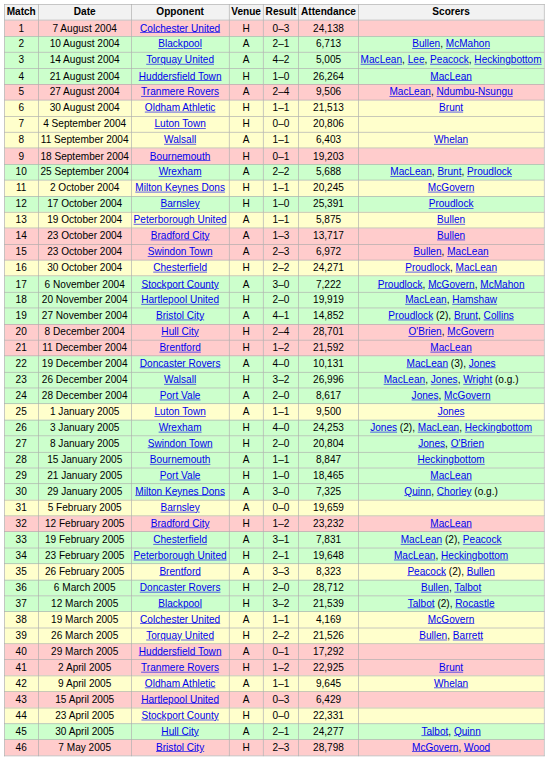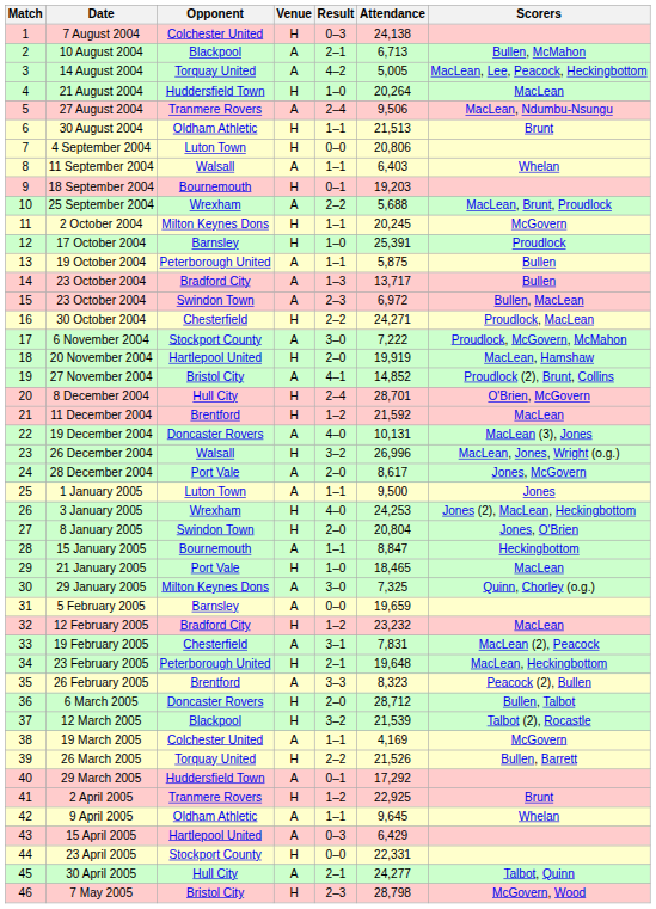 <table class="wikitable" style="font-size:100%; text-align:center">
 <tr>
 <th>Match</th>
 <th>Date</th>
 <th>Opponent</th>
 <th>Venue</th>
 <th>Result</th>
 <th>Attendance</th>
 <th>Scorers</th>
 </tr>
 <tr style="background: #FFCCCC;">
 <td>1</td>
 <td>7 August 2004</td>
 <td><a href='#'>Colchester United</a></td>
 <td>H</td>
 <td>0–3</td>
 <td>24,138</td>
 <td></td>
 </tr>
 <tr style="background: #CCFFCC;">
 <td>2</td>
 <td>10 August 2004</td>
 <td><a href='#'>Blackpool</a></td>
 <td>A</td>
 <td>2–1</td>
 <td>6,713</td>
 <td><a href='#'>Bullen</a>, <a href='#'>McMahon</a></td>
 </tr>
 <tr style="background: #CCFFCC;">
 <td>3</td>
 <td>14 August 2004</td>
 <td><a href='#'>Torquay United</a></td>
 <td>A</td>
 <td>4–2</td>
 <td>5,005</td>
 <td><a href='#'>MacLean</a>, <a href='#'>Lee</a>, <a href='#'>Peacock</a>, <a href='#'>Heckingbottom</a></td>
 </tr>
 <tr style="background: #CCFFCC;">
 <td>4</td>
 <td>21 August 2004</td>
 <td><a href='#'>Huddersfield Town</a></td>
 <td>H</td>
 <td>1–0</td>
-<td>26,264</td>
+<td>20,264</td>
 <td><a href='#'>MacLean</a></td>
 </tr>
 <tr style="background: #FFCCCC;">
 <td>5</td>
 <td>27 August 2004</td>
 <td><a href='#'>Tranmere Rovers</a></td>
 <td>A</td>
 <td>2–4</td>
 <td>9,506</td>
 <td><a href='#'>MacLean</a>, <a href='#'>Ndumbu-Nsungu</a></td>
 </tr>
 <tr style="background: #FFFFCC;">
 <td>6</td>
 <td>30 August 2004</td>
 <td><a href='#'>Oldham Athletic</a></td>
 <td>H</td>
 <td>1–1</td>
 <td>21,513</td>
 <td><a href='#'>Brunt</a></td>
 </tr>
 <tr style="background: #FFFFCC;">
 <td>7</td>
 <td>4 September 2004</td>
 <td><a href='#'>Luton Town</a></td>
 <td>H</td>
 <td>0–0</td>
 <td>20,806</td>
 <td></td>
 </tr>
 <tr style="background: #FFFFCC;">
 <td>8</td>
 <td>11 September 2004</td>
 <td><a href='#'>Walsall</a></td>
 <td>A</td>
 <td>1–1</td>
 <td>6,403</td>
 <td><a href='#'>Whelan</a></td>
 </tr>
 <tr style="background: #FFCCCC;">
 <td>9</td>
 <td>18 September 2004</td>
 <td><a href='#'>Bournemouth</a></td>
 <td>H</td>
 <td>0–1</td>
 <td>19,203</td>
 <td></td>
 </tr>
 <tr style="background: #CCFFCC;">
 <td>10</td>
 <td>25 September 2004</td>
 <td><a href='#'>Wrexham</a></td>
 <td>A</td>
 <td>2–2</td>
 <td>5,688</td>
 <td><a href='#'>MacLean</a>, <a href='#'>Brunt</a>, <a href='#'>Proudlock</a></td>
 </tr>
 <tr style="background: #FFFFCC;">
 <td>11</td>
 <td>2 October 2004</td>
 <td><a href='#'>Milton Keynes Dons</a></td>
 <td>H</td>
 <td>1–1</td>
 <td>20,245</td>
 <td><a href='#'>McGovern</a></td>
 </tr>
 <tr style="background: #CCFFCC;">
 <td>12</td>
 <td>17 October 2004</td>
 <td><a href='#'>Barnsley</a></td>
 <td>H</td>
 <td>1–0</td>
 <td>25,391</td>
 <td><a href='#'>Proudlock</a></td>
 </tr>
 <tr style="background: #FFFFCC;">
 <td>13</td>
 <td>19 October 2004</td>
 <td><a href='#'>Peterborough United</a></td>
 <td>A</td>
 <td>1–1</td>
 <td>5,875</td>
 <td><a href='#'>Bullen</a></td>
 </tr>
 <tr style="background: #FFCCCC;">
 <td>14</td>
 <td>23 October 2004</td>
 <td><a href='#'>Bradford City</a></td>
 <td>A</td>
 <td>1–3</td>
 <td>13,717</td>
 <td><a href='#'>Bullen</a></td>
 </tr>
 <tr style="background: #FFCCCC;">
 <td>15</td>
 <td>23 October 2004</td>
 <td><a href='#'>Swindon Town</a></td>
 <td>A</td>
 <td>2–3</td>
 <td>6,972</td>
 <td><a href='#'>Bullen</a>, <a href='#'>MacLean</a></td>
 </tr>
 <tr style="background: #FFFFCC;">
 <td>16</td>
 <td>30 October 2004</td>
 <td><a href='#'>Chesterfield</a></td>
 <td>H</td>
 <td>2–2</td>
 <td>24,271</td>
 <td><a href='#'>Proudlock</a>, <a href='#'>MacLean</a></td>
 </tr>
 <tr style="background: #CCFFCC;">
 <td>17</td>
 <td>6 November 2004</td>
 <td><a href='#'>Stockport County</a></td>
 <td>A</td>
 <td>3–0</td>
 <td>7,222</td>
 <td><a href='#'>Proudlock</a>, <a href='#'>McGovern</a>, <a href='#'>McMahon</a></td>
 </tr>
 <tr style="background: #CCFFCC;">
 <td>18</td>
 <td>20 November 2004</td>
 <td><a href='#'>Hartlepool United</a></td>
 <td>H</td>
 <td>2–0</td>
 <td>19,919</td>
 <td><a href='#'>MacLean</a>, <a href='#'>Hamshaw</a></td>
 </tr>
 <tr style="background: #CCFFCC;">
 <td>19</td>
 <td>27 November 2004</td>
 <td><a href='#'>Bristol City</a></td>
 <td>A</td>
 <td>4–1</td>
 <td>14,852</td>
 <td><a href='#'>Proudlock</a> (2), <a href='#'>Brunt</a>, <a href='#'>Collins</a></td>
 </tr>
 <tr style="background: #FFCCCC;">
 <td>20</td>
 <td>8 December 2004</td>
 <td><a href='#'>Hull City</a></td>
 <td>H</td>
 <td>2–4</td>
 <td>28,701</td>
 <td><a href='#'>O'Brien</a>, <a href='#'>McGovern</a></td>
 </tr>
 <tr style="background: #FFCCCC;">
 <td>21</td>
 <td>11 December 2004</td>
 <td><a href='#'>Brentford</a></td>
 <td>H</td>
 <td>1–2</td>
 <td>21,592</td>
 <td><a href='#'>MacLean</a></td>
 </tr>
 <tr style="background: #CCFFCC;">
 <td>22</td>
 <td>19 December 2004</td>
 <td><a href='#'>Doncaster Rovers</a></td>
 <td>A</td>
 <td>4–0</td>
 <td>10,131</td>
 <td><a href='#'>MacLean</a> (3), <a href='#'>Jones</a></td>
 </tr>
 <tr style="background: #CCFFCC;">
 <td>23</td>
 <td>26 December 2004</td>
 <td><a href='#'>Walsall</a></td>
 <td>H</td>
 <td>3–2</td>
 <td>26,996</td>
 <td><a href='#'>MacLean</a>, <a href='#'>Jones</a>, <a href='#'>Wright</a> (o.g.)</td>
 </tr>
 <tr style="background: #CCFFCC;">
 <td>24</td>
 <td>28 December 2004</td>
 <td><a href='#'>Port Vale</a></td>
 <td>A</td>
 <td>2–0</td>
 <td>8,617</td>
 <td><a href='#'>Jones</a>, <a href='#'>McGovern</a></td>
 </tr>
 <tr style="background: #FFFFCC;">
 <td>25</td>
 <td>1 January 2005</td>
 <td><a href='#'>Luton Town</a></td>
 <td>A</td>
 <td>1–1</td>
 <td>9,500</td>
 <td><a href='#'>Jones</a></td>
 </tr>
 <tr style="background: #CCFFCC;">
 <td>26</td>
 <td>3 January 2005</td>
 <td><a href='#'>Wrexham</a></td>
 <td>H</td>
 <td>4–0</td>
 <td>24,253</td>
 <td><a href='#'>Jones</a> (2), <a href='#'>MacLean</a>, <a href='#'>Heckingbottom</a></td>
 </tr>
 <tr style="background: #CCFFCC;">
 <td>27</td>
 <td>8 January 2005</td>
 <td><a href='#'>Swindon Town</a></td>
 <td>H</td>
 <td>2–0</td>
 <td>20,804</td>
 <td><a href='#'>Jones</a>, <a href='#'>O'Brien</a></td>
 </tr>
 <tr style="background: #CCFFCC;">
 <td>28</td>
 <td>15 January 2005</td>
 <td><a href='#'>Bournemouth</a></td>
 <td>A</td>
 <td>1–1</td>
 <td>8,847</td>
 <td><a href='#'>Heckingbottom</a></td>
 </tr>
 <tr style="background: #CCFFCC;">
 <td>29</td>
 <td>21 January 2005</td>
 <td><a href='#'>Port Vale</a></td>
 <td>H</td>
 <td>1–0</td>
 <td>18,465</td>
 <td><a href='#'>MacLean</a></td>
 </tr>
 <tr style="background: #CCFFCC;">
 <td>30</td>
 <td>29 January 2005</td>
 <td><a href='#'>Milton Keynes Dons</a></td>
 <td>A</td>
 <td>3–0</td>
 <td>7,325</td>
 <td><a href='#'>Quinn</a>, <a href='#'>Chorley</a> (o.g.)</td>
 </tr>
 <tr style="background: #FFFFCC;">
 <td>31</td>
 <td>5 February 2005</td>
 <td><a href='#'>Barnsley</a></td>
 <td>A</td>
 <td>0–0</td>
 <td>19,659</td>
 <td></td>
 </tr>
 <tr style="background: #FFCCCC;">
 <td>32</td>
 <td>12 February 2005</td>
 <td><a href='#'>Bradford City</a></td>
 <td>H</td>
 <td>1–2</td>
 <td>23,232</td>
 <td><a href='#'>MacLean</a></td>
 </tr>
 <tr style="background: #CCFFCC;">
 <td>33</td>
 <td>19 February 2005</td>
 <td><a href='#'>Chesterfield</a></td>
 <td>A</td>
 <td>3–1</td>
 <td>7,831</td>
 <td><a href='#'>MacLean</a> (2), <a href='#'>Peacock</a></td>
 </tr>
 <tr style="background: #CCFFCC;">
 <td>34</td>
 <td>23 February 2005</td>
 <td><a href='#'>Peterborough United</a></td>
 <td>H</td>
 <td>2–1</td>
 <td>19,648</td>
 <td><a href='#'>MacLean</a>, <a href='#'>Heckingbottom</a></td>
 </tr>
 <tr style="background: #FFFFCC;">
 <td>35</td>
 <td>26 February 2005</td>
 <td><a href='#'>Brentford</a></td>
 <td>A</td>
 <td>3–3</td>
 <td>8,323</td>
 <td><a href='#'>Peacock</a> (2), <a href='#'>Bullen</a></td>
 </tr>
 <tr style="background: #CCFFCC;">
 <td>36</td>
 <td>6 March 2005</td>
 <td><a href='#'>Doncaster Rovers</a></td>
 <td>H</td>
 <td>2–0</td>
 <td>28,712</td>
 <td><a href='#'>Bullen</a>, <a href='#'>Talbot</a></td>
 </tr>
 <tr style="background: #CCFFCC;">
 <td>37</td>
 <td>12 March 2005</td>
 <td><a href='#'>Blackpool</a></td>
 <td>H</td>
 <td>3–2</td>
 <td>21,539</td>
 <td><a href='#'>Talbot</a> (2), <a href='#'>Rocastle</a></td>
 </tr>
 <tr style="background: #FFFFCC;">
 <td>38</td>
 <td>19 March 2005</td>
 <td><a href='#'>Colchester United</a></td>
 <td>A</td>
 <td>1–1</td>
 <td>4,169</td>
 <td><a href='#'>McGovern</a></td>
 </tr>
 <tr style="background: #FFFFCC;">
 <td>39</td>
 <td>26 March 2005</td>
 <td><a href='#'>Torquay United</a></td>
 <td>H</td>
 <td>2–2</td>
 <td>21,526</td>
 <td><a href='#'>Bullen</a>, <a href='#'>Barrett</a></td>
 </tr>
 <tr style="background: #FFCCCC;">
 <td>40</td>
 <td>29 March 2005</td>
 <td><a href='#'>Huddersfield Town</a></td>
 <td>A</td>
 <td>0–1</td>
 <td>17,292</td>
 <td></td>
 </tr>
 <tr style="background: #FFCCCC;">
 <td>41</td>
 <td>2 April 2005</td>
 <td><a href='#'>Tranmere Rovers</a></td>
 <td>H</td>
 <td>1–2</td>
 <td>22,925</td>
 <td><a href='#'>Brunt</a></td>
 </tr>
 <tr style="background: #FFFFCC;">
 <td>42</td>
 <td>9 April 2005</td>
 <td><a href='#'>Oldham Athletic</a></td>
 <td>A</td>
 <td>1–1</td>
 <td>9,645</td>
 <td><a href='#'>Whelan</a></td>
 </tr>
 <tr style="background: #FFCCCC;">
 <td>43</td>
 <td>15 April 2005</td>
 <td><a href='#'>Hartlepool United</a></td>
 <td>A</td>
 <td>0–3</td>
 <td>6,429</td>
 <td></td>
 </tr>
 <tr style="background: #FFFFCC;">
 <td>44</td>
 <td>23 April 2005</td>
 <td><a href='#'>Stockport County</a></td>
 <td>H</td>
 <td>0–0</td>
 <td>22,331</td>
 <td></td>
 </tr>
 <tr style="background: #CCFFCC;">
 <td>45</td>
 <td>30 April 2005</td>
 <td><a href='#'>Hull City</a></td>
 <td>A</td>
 <td>2–1</td>
 <td>24,277</td>
 <td><a href='#'>Talbot</a>, <a href='#'>Quinn</a></td>
 </tr>
 <tr style="background: #FFCCCC;">
 <td>46</td>
 <td>7 May 2005</td>
 <td><a href='#'>Bristol City</a></td>
 <td>H</td>
 <td>2–3</td>
 <td>28,798</td>
 <td><a href='#'>McGovern</a>, <a href='#'>Wood</a></td>
 </tr>
 </table>
